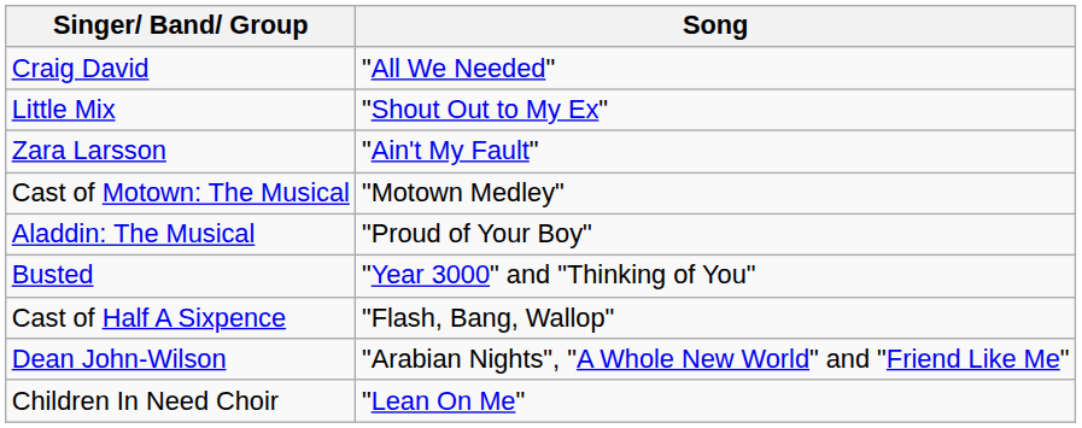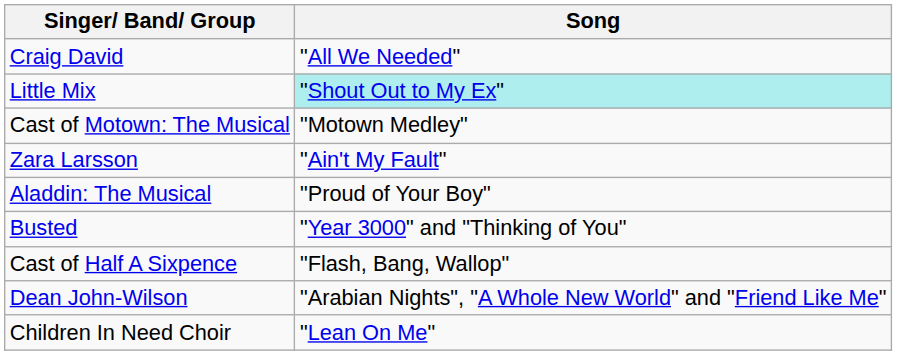 <table class="wikitable">
 <tr>
 <th>Singer/ Band/ Group</th>
 <th>Song</th>
 </tr>
 <tr>
 <td><a href='#'>Craig David</a></td>
 <td>"<a href='#'>All We Needed</a>"</td>
 </tr>
 <tr>
 <td><a href='#'>Little Mix</a></td>
-<td>"<a href='#'>Shout Out to My Ex</a>"</td>
+<td style="background: paleturquoise;">"<a href='#'>Shout Out to My Ex</a>"</td>
+</tr>
+<tr>
+<td>Cast of <a href='#'>Motown: The Musical</a></td>
+<td>"Motown Medley"</td>
 </tr>
 <tr>
 <td><a href='#'>Zara Larsson</a></td>
 <td>"<a href='#'>Ain't My Fault</a>"</td>
-</tr>
-<tr>
-<td>Cast of <a href='#'>Motown: The Musical</a></td>
-<td>"Motown Medley"</td>
 </tr>
 <tr>
 <td><a href='#'>Aladdin: The Musical</a></td>
 <td>"Proud of Your Boy"</td>
 </tr>
 <tr>
 <td><a href='#'>Busted</a></td>
 <td>"<a href='#'>Year 3000</a>" and "Thinking of You"</td>
 </tr>
 <tr>
 <td>Cast of <a href='#'>Half A Sixpence</a></td>
 <td>"Flash, Bang, Wallop"</td>
 </tr>
 <tr>
 <td><a href='#'>Dean John-Wilson</a></td>
 <td>"Arabian Nights", "<a href='#'>A Whole New World</a>" and "<a href='#'>Friend Like Me</a>"</td>
 </tr>
 <tr>
 <td>Children In Need Choir</td>
 <td>"<a href='#'>Lean On Me</a>"</td>
 </tr>
 </table>
